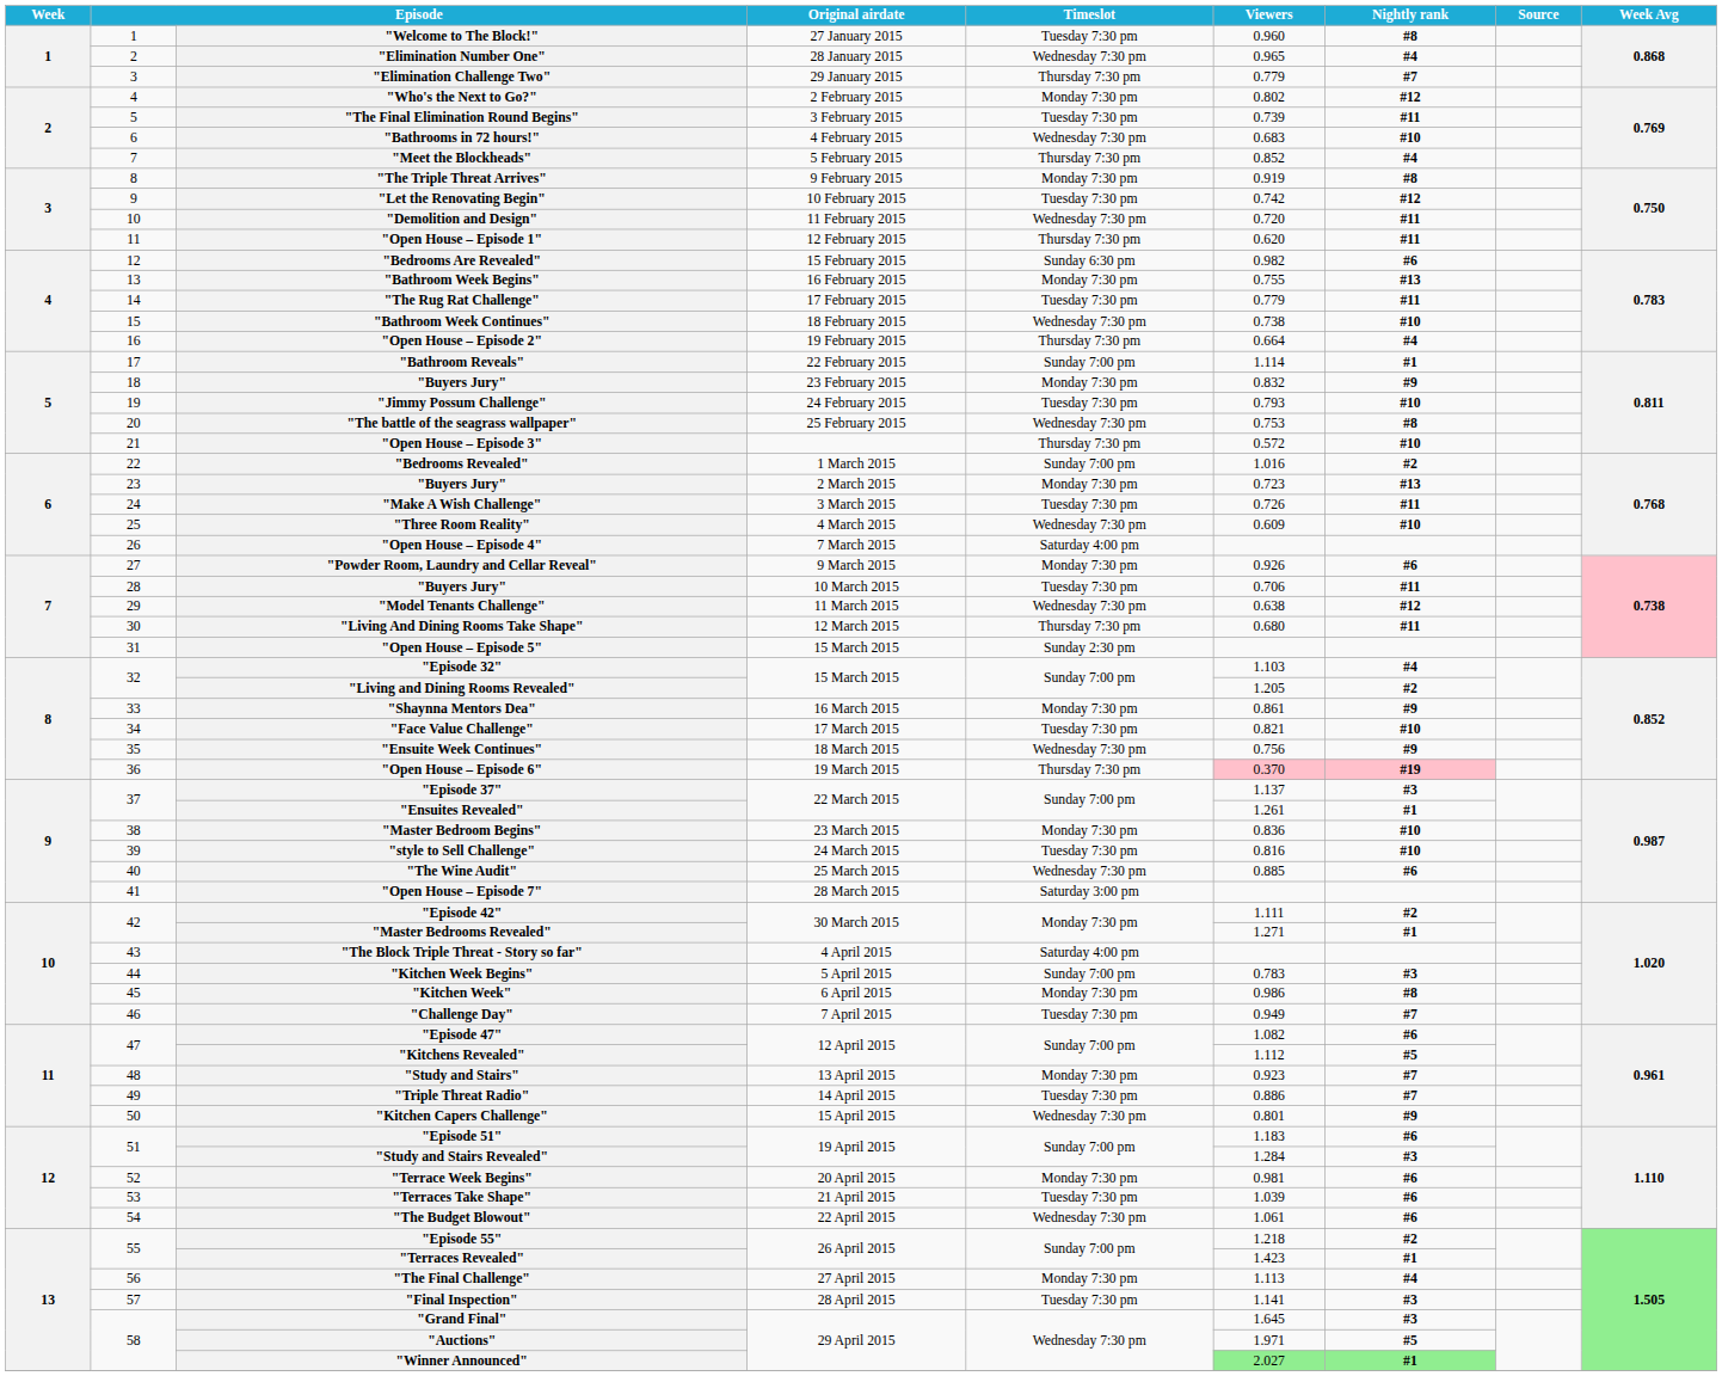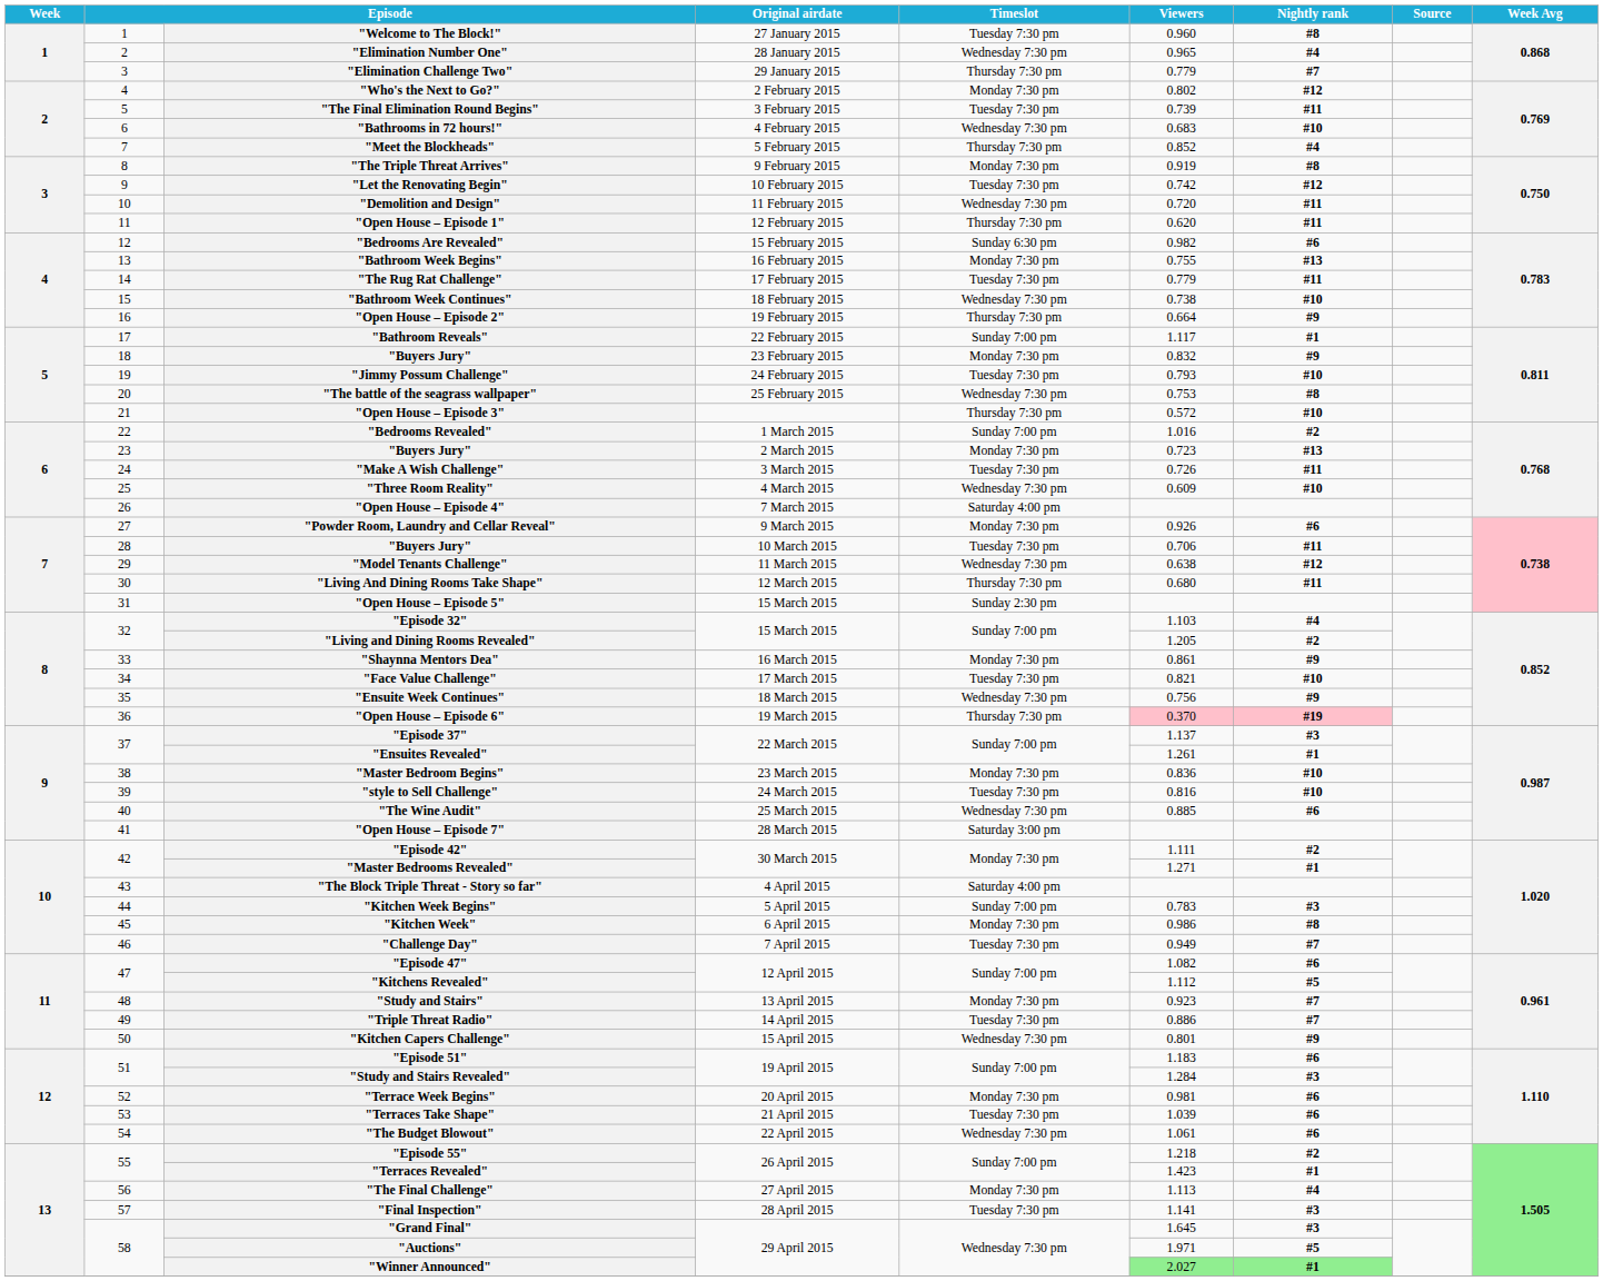 <table class="wikitable plainrowheaders" style="text-align:center; line-height:16px; width:99%;">
 <tr>
 <th scope="col" style="background:#1DACD6; color:white;">Week</th>
 <th scope="col" style="background:#1DACD6; color:white;" colspan="2">Episode</th>
 <th scope="col" style="background:#1DACD6; color:white;">Original airdate</th>
 <th scope="col" style="background:#1DACD6; color:white;">Timeslot</th>
 <th scope="col" style="background:#1DACD6; color:white;">Viewers<br><small></small></th>
 <th scope="col" style="background:#1DACD6; color:white;">Nightly rank</th>
 <th scope="col" style="background:#1DACD6; color:white; width:05%;">Source</th>
 <th scope="col" style="background:#1DACD6; color:white;">Week Avg</th>
 </tr>
 <tr>
 <th style="width:05%;" rowspan="3">1</th>
 <td style="width:05%;">1</td>
 <th scope="row" style="text-align:center">"Welcome to The Block!"</th>
 <td>27 January 2015</td>
 <td>Tuesday 7:30 pm</td>
 <td>0.960</td>
 <td><strong>#8</strong></td>
 <td></td>
 <th rowspan=3>0.868</th>
 </tr>
 <tr>
 <td style="width:05%;">2</td>
 <th scope="row" style="text-align:center">"Elimination Number One"</th>
 <td>28 January 2015</td>
 <td>Wednesday 7:30 pm</td>
 <td>0.965</td>
 <td><strong>#4</strong></td>
 <td></td>
 </tr>
 <tr>
 <td style="width:05%;">3</td>
 <th scope="row" style="text-align:center">"Elimination Challenge Two"</th>
 <td>29 January 2015</td>
 <td>Thursday 7:30 pm</td>
 <td>0.779</td>
 <td><strong>#7</strong></td>
 <td></td>
 </tr>
 <tr>
 <th style="width:05%;" rowspan="4">2</th>
 <td style="width:05%;">4</td>
 <th scope="row" style="text-align:center">"Who's the Next to Go?"</th>
 <td>2 February 2015</td>
 <td>Monday 7:30 pm</td>
 <td>0.802</td>
 <td><strong>#12</strong></td>
 <td></td>
 <th rowspan=4>0.769</th>
 </tr>
 <tr>
 <td style="width:05%;">5</td>
 <th scope="row" style="text-align:center">"The Final Elimination Round Begins"</th>
 <td>3 February 2015</td>
 <td>Tuesday 7:30 pm</td>
 <td>0.739</td>
 <td><strong>#11</strong></td>
 <td></td>
 </tr>
 <tr>
 <td style="width:05%;">6</td>
 <th scope="row" style="text-align:center">"Bathrooms in 72 hours!"</th>
 <td>4 February 2015</td>
 <td>Wednesday 7:30 pm</td>
 <td>0.683</td>
 <td><strong>#10</strong></td>
 <td></td>
 </tr>
 <tr>
 <td style="width:05%;">7</td>
 <th scope="row" style="text-align:center">"Meet the Blockheads"</th>
 <td>5 February 2015</td>
 <td>Thursday 7:30 pm</td>
 <td>0.852</td>
 <td><strong>#4</strong></td>
 <td></td>
 </tr>
 <tr>
 <th style="width:05%;" rowspan="4">3</th>
 <td style="width:05%;">8</td>
 <th scope="row" style="text-align:center">"The Triple Threat Arrives"</th>
 <td>9 February 2015</td>
 <td>Monday 7:30 pm</td>
 <td>0.919</td>
 <td><strong>#8</strong></td>
 <td></td>
 <th rowspan=4>0.750</th>
 </tr>
 <tr>
 <td style="width:05%;">9</td>
 <th scope="row" style="text-align:center">"Let the Renovating Begin"</th>
 <td>10 February 2015</td>
 <td>Tuesday 7:30 pm</td>
 <td>0.742</td>
 <td><strong>#12</strong></td>
 <td></td>
 </tr>
 <tr>
 <td style="width:05%;">10</td>
 <th scope="row" style="text-align:center">"Demolition and Design"</th>
 <td>11 February 2015</td>
 <td>Wednesday 7:30 pm</td>
 <td>0.720</td>
 <td><strong>#11</strong></td>
 <td></td>
 </tr>
 <tr>
 <td style="width:05%;">11</td>
 <th scope="row" style="text-align:center">"Open House – Episode 1"</th>
 <td>12 February 2015</td>
 <td>Thursday 7:30 pm</td>
 <td>0.620</td>
 <td><strong>#11</strong></td>
 <td></td>
 </tr>
 <tr>
 <th style="width:05%;" rowspan="5">4</th>
 <td style="width:05%;">12</td>
 <th scope="row" style="text-align:center">"Bedrooms Are Revealed"</th>
 <td>15 February 2015</td>
 <td>Sunday 6:30 pm</td>
 <td>0.982</td>
 <td><strong>#6</strong></td>
 <td></td>
 <th rowspan=5>0.783</th>
 </tr>
 <tr>
 <td style="width:05%;">13</td>
 <th scope="row" style="text-align:center">"Bathroom Week Begins"</th>
 <td>16 February 2015</td>
 <td>Monday 7:30 pm</td>
 <td>0.755</td>
 <td><strong>#13</strong></td>
 <td></td>
 </tr>
 <tr>
 <td style="width:05%;">14</td>
 <th scope="row" style="text-align:center">"The Rug Rat Challenge"</th>
 <td>17 February 2015</td>
 <td>Tuesday 7:30 pm</td>
 <td>0.779</td>
 <td><strong>#11</strong></td>
 <td></td>
 </tr>
 <tr>
 <td style="width:05%;">15</td>
 <th scope="row" style="text-align:center">"Bathroom Week Continues"</th>
 <td>18 February 2015</td>
 <td>Wednesday 7:30 pm</td>
 <td>0.738</td>
 <td><strong>#10</strong></td>
 <td></td>
 </tr>
 <tr>
 <td style="width:05%;">16</td>
 <th scope="row" style="text-align:center">"Open House – Episode 2"</th>
 <td>19 February 2015</td>
 <td>Thursday 7:30 pm</td>
 <td>0.664</td>
-<td><strong>#4</strong></td>
+<td><strong>#9</strong></td>
 <td></td>
 </tr>
 <tr>
 <th style="width:05%;" rowspan="5">5</th>
 <td style="width:05%;">17</td>
 <th scope="row" style="text-align:center">"Bathroom Reveals"</th>
 <td>22 February 2015</td>
 <td>Sunday 7:00 pm</td>
-<td>1.114</td>
+<td>1.117</td>
 <td><strong>#1</strong></td>
 <td></td>
 <th rowspan=5>0.811</th>
 </tr>
 <tr>
 <td style="width:05%;">18</td>
 <th scope="row" style="text-align:center">"Buyers Jury"</th>
 <td>23 February 2015</td>
 <td>Monday 7:30 pm</td>
 <td>0.832</td>
 <td><strong>#9</strong></td>
 <td></td>
 </tr>
 <tr>
 <td style="width:05%;">19</td>
 <th scope="row" style="text-align:center">"Jimmy Possum Challenge"</th>
 <td>24 February 2015</td>
 <td>Tuesday 7:30 pm</td>
 <td>0.793</td>
 <td><strong>#10</strong></td>
 <td></td>
 </tr>
 <tr>
 <td style="width:05%;">20</td>
 <th scope="row" style="text-align:center">"The battle of the seagrass wallpaper"</th>
 <td>25 February 2015</td>
 <td>Wednesday 7:30 pm</td>
 <td>0.753</td>
 <td><strong>#8</strong></td>
 <td></td>
 </tr>
 <tr>
 <td style="width:05%;">21</td>
 <th scope="row" style="text-align:center">"Open House – Episode 3"</th>
 <td></td>
 <td>Thursday 7:30 pm</td>
 <td>0.572</td>
 <td><strong>#10</strong></td>
 <td></td>
 </tr>
 <tr>
 <th style="width:05%;" rowspan="5">6</th>
 <td style="width:05%;">22</td>
 <th scope="row" style="text-align:center">"Bedrooms Revealed"</th>
 <td>1 March 2015</td>
 <td>Sunday 7:00 pm</td>
 <td>1.016</td>
 <td><strong>#2</strong></td>
 <td></td>
 <th rowspan=5>0.768</th>
 </tr>
 <tr>
 <td style="width:05%;">23</td>
 <th scope="row" style="text-align:center">"Buyers Jury"</th>
 <td>2 March 2015</td>
 <td>Monday 7:30 pm</td>
 <td>0.723</td>
 <td><strong>#13</strong></td>
 <td></td>
 </tr>
 <tr>
 <td style="width:05%;">24</td>
 <th scope="row" style="text-align:center">"Make A Wish Challenge"</th>
 <td>3 March 2015</td>
 <td>Tuesday 7:30 pm</td>
 <td>0.726</td>
 <td><strong>#11</strong></td>
 <td></td>
 </tr>
 <tr>
 <td style="width:05%;">25</td>
 <th scope="row" style="text-align:center">"Three Room Reality"</th>
 <td>4 March 2015</td>
 <td>Wednesday 7:30 pm</td>
 <td>0.609</td>
 <td><strong>#10</strong></td>
 <td></td>
 </tr>
 <tr>
 <td style="width:05%;">26</td>
 <th scope="row" style="text-align:center">"Open House – Episode 4"</th>
 <td>7 March 2015</td>
 <td>Saturday 4:00 pm</td>
 <td></td>
 <td></td>
 <td></td>
 </tr>
 <tr>
 <th style="width:05%;" rowspan="5">7</th>
 <td style="width:05%;">27</td>
 <th scope="row" style="text-align:center">"Powder Room, Laundry and Cellar Reveal"</th>
 <td>9 March 2015</td>
 <td>Monday 7:30 pm</td>
 <td>0.926</td>
 <td><strong>#6</strong></td>
 <td></td>
 <th rowspan=5 style="background:#FFC0CB">0.738</th>
 </tr>
 <tr>
 <td style="width:05%;">28</td>
 <th scope="row" style="text-align:center">"Buyers Jury"</th>
 <td>10 March 2015</td>
 <td>Tuesday 7:30 pm</td>
 <td>0.706</td>
 <td><strong>#11</strong></td>
 <td></td>
 </tr>
 <tr>
 <td style="width:05%;">29</td>
 <th scope="row" style="text-align:center">"Model Tenants Challenge"</th>
 <td>11 March 2015</td>
 <td>Wednesday 7:30 pm</td>
 <td>0.638</td>
 <td><strong>#12</strong></td>
 <td></td>
 </tr>
 <tr>
 <td style="width:05%;">30</td>
 <th scope="row" style="text-align:center">"Living And Dining Rooms Take Shape"</th>
 <td>12 March 2015</td>
 <td>Thursday 7:30 pm</td>
 <td>0.680</td>
 <td><strong>#11</strong></td>
 <td></td>
 </tr>
 <tr>
 <td style="width:05%;">31</td>
 <th scope="row" style="text-align:center">"Open House – Episode 5"</th>
 <td>15 March 2015</td>
 <td>Sunday 2:30 pm</td>
 <td></td>
 <td></td>
 <td></td>
 </tr>
 <tr>
 <th style="width:05%;" rowspan="6">8</th>
 <td style="width:05%;" rowspan="2">32</td>
 <th scope="row" style="text-align:center"><strong>"Episode 32"</strong></th>
 <td rowspan="2">15 March 2015</td>
 <td rowspan="2">Sunday 7:00 pm</td>
 <td>1.103</td>
 <td><strong>#4</strong></td>
 <td rowspan="2"></td>
 <th rowspan="6">0.852</th>
 </tr>
 <tr>
 <th scope="row" style="text-align:center"><strong>"Living and Dining Rooms Revealed"</strong></th>
 <td>1.205</td>
 <td><strong>#2</strong></td>
 </tr>
 <tr>
 <td style="width:05%;">33</td>
 <th scope="row" style="text-align:center">"Shaynna Mentors Dea"</th>
 <td>16 March 2015</td>
 <td>Monday 7:30 pm</td>
 <td>0.861</td>
 <td><strong>#9</strong></td>
 <td></td>
 </tr>
 <tr>
 <td style="width:05%;">34</td>
 <th scope="row" style="text-align:center">"Face Value Challenge"</th>
 <td>17 March 2015</td>
 <td>Tuesday 7:30 pm</td>
 <td>0.821</td>
 <td><strong>#10</strong></td>
 <td></td>
 </tr>
 <tr>
 <td style="width:05%;">35</td>
 <th scope="row" style="text-align:center">"Ensuite Week Continues"</th>
 <td>18 March 2015</td>
 <td>Wednesday 7:30 pm</td>
 <td>0.756</td>
 <td><strong>#9</strong></td>
 <td></td>
 </tr>
 <tr>
 <td style="width:05%;">36</td>
 <th scope="row" style="text-align:center">"Open House – Episode 6"</th>
 <td>19 March 2015</td>
 <td>Thursday 7:30 pm</td>
 <td style="background:#FFC0CB">0.370</td>
 <td style="background:#FFC0CB"><strong>#19</strong></td>
 <td></td>
 </tr>
 <tr>
 <th style="width:05%;" rowspan="6">9</th>
 <td style="width:05%;" rowspan="2">37</td>
 <th scope="row" style="text-align:center"><strong>"Episode 37"</strong></th>
 <td rowspan="2">22 March 2015</td>
 <td rowspan="2">Sunday 7:00 pm</td>
 <td>1.137</td>
 <td><strong>#3</strong></td>
 <td rowspan="2"></td>
 <th rowspan="6">0.987</th>
 </tr>
 <tr>
 <th scope="row" style="text-align:center"><strong>"Ensuites Revealed"</strong></th>
 <td>1.261</td>
 <td><strong>#1</strong></td>
 </tr>
 <tr>
 <td style="width:05%;">38</td>
 <th scope="row" style="text-align:center">"Master Bedroom Begins"</th>
 <td>23 March 2015</td>
 <td>Monday 7:30 pm</td>
 <td>0.836</td>
 <td><strong>#10</strong></td>
 <td></td>
 </tr>
 <tr>
 <td style="width:05%;">39</td>
 <th scope="row" style="text-align:center">"style to Sell Challenge"</th>
 <td>24 March 2015</td>
 <td>Tuesday 7:30 pm</td>
 <td>0.816</td>
 <td><strong>#10</strong></td>
 <td></td>
 </tr>
 <tr>
 <td style="width:05%;">40</td>
 <th scope="row" style="text-align:center">"The Wine Audit"</th>
 <td>25 March 2015</td>
 <td>Wednesday 7:30 pm</td>
 <td>0.885</td>
 <td><strong>#6</strong></td>
 <td></td>
 </tr>
 <tr>
 <td style="width:05%;">41</td>
 <th scope="row" style="text-align:center">"Open House – Episode 7"</th>
 <td>28 March 2015</td>
 <td>Saturday 3:00 pm</td>
 <td></td>
 <td></td>
 <td></td>
 </tr>
 <tr>
 <th style="width:05%;" rowspan="6">10</th>
 <td style="width:05%;" rowspan="2">42</td>
 <th scope="row" style="text-align:center"><strong>"Episode 42"</strong></th>
 <td rowspan="2">30 March 2015</td>
 <td rowspan="2">Monday 7:30 pm</td>
 <td>1.111</td>
 <td><strong>#2</strong></td>
 <td rowspan="2"></td>
 <th rowspan="6">1.020</th>
 </tr>
 <tr>
 <th scope="row" style="text-align:center"><strong>"Master Bedrooms Revealed"</strong></th>
 <td>1.271</td>
 <td><strong>#1</strong></td>
 </tr>
 <tr>
 <td style="width:05%;">43</td>
 <th scope="row" style="text-align:center">"The Block Triple Threat - Story so far"</th>
 <td>4 April 2015</td>
 <td>Saturday 4:00 pm</td>
 <td></td>
 <td></td>
 <td></td>
 </tr>
 <tr>
 <td style="width:05%;">44</td>
 <th scope="row" style="text-align:center">"Kitchen Week Begins"</th>
 <td>5 April 2015</td>
 <td>Sunday 7:00 pm</td>
 <td>0.783</td>
 <td><strong>#3</strong></td>
 <td></td>
 </tr>
 <tr>
 <td style="width:05%;">45</td>
 <th scope="row" style="text-align:center">"Kitchen Week"</th>
 <td>6 April 2015</td>
 <td>Monday 7:30 pm</td>
 <td>0.986</td>
 <td><strong>#8</strong></td>
 <td></td>
 </tr>
 <tr>
 <td style="width:05%;">46</td>
 <th scope="row" style="text-align:center">"Challenge Day"</th>
 <td>7 April 2015</td>
 <td>Tuesday 7:30 pm</td>
 <td>0.949</td>
 <td><strong>#7</strong></td>
 <td></td>
 </tr>
 <tr>
 <th style="width:05%;" rowspan="5">11</th>
 <td style="width:05%;" rowspan="2">47</td>
 <th scope="row" style="text-align:center"><strong>"Episode 47"</strong></th>
 <td rowspan="2">12 April 2015</td>
 <td rowspan="2">Sunday 7:00 pm</td>
 <td>1.082</td>
 <td><strong>#6</strong></td>
 <td rowspan="2"></td>
 <th rowspan="5">0.961</th>
 </tr>
 <tr>
 <th scope="row" style="text-align:center"><strong>"Kitchens Revealed"</strong></th>
 <td>1.112</td>
 <td><strong>#5</strong></td>
 </tr>
 <tr>
 <td style="width:05%;">48</td>
 <th scope="row" style="text-align:center">"Study and Stairs"</th>
 <td>13 April 2015</td>
 <td>Monday 7:30 pm</td>
 <td>0.923</td>
 <td><strong>#7</strong></td>
 <td></td>
 </tr>
 <tr>
 <td style="width:05%;">49</td>
 <th scope="row" style="text-align:center">"Triple Threat Radio"</th>
 <td>14 April 2015</td>
 <td>Tuesday 7:30 pm</td>
 <td>0.886</td>
 <td><strong>#7</strong></td>
 <td></td>
 </tr>
 <tr>
 <td style="width:05%;">50</td>
 <th scope="row" style="text-align:center">"Kitchen Capers Challenge"</th>
 <td>15 April 2015</td>
 <td>Wednesday 7:30 pm</td>
 <td>0.801</td>
 <td><strong>#9</strong></td>
 <td></td>
 </tr>
 <tr>
 <th style="width:05%;" rowspan="5">12</th>
 <td style="width:05%;" rowspan="2">51</td>
 <th scope="row" style="text-align:center"><strong>"Episode 51"</strong></th>
 <td rowspan="2">19 April 2015</td>
 <td rowspan="2">Sunday 7:00 pm</td>
 <td>1.183</td>
 <td><strong>#6</strong></td>
 <td rowspan="2"></td>
 <th rowspan="5">1.110</th>
 </tr>
 <tr>
 <th scope="row" style="text-align:center"><strong>"Study and Stairs Revealed"</strong></th>
 <td>1.284</td>
 <td><strong>#3</strong></td>
 </tr>
 <tr>
 <td style="width:05%;">52</td>
 <th scope="row" style="text-align:center">"Terrace Week Begins"</th>
 <td>20 April 2015</td>
 <td>Monday 7:30 pm</td>
 <td>0.981</td>
 <td><strong>#6</strong></td>
 <td></td>
 </tr>
 <tr>
 <td style="width:05%;">53</td>
 <th scope="row" style="text-align:center">"Terraces Take Shape"</th>
 <td>21 April 2015</td>
 <td>Tuesday 7:30 pm</td>
 <td>1.039</td>
 <td><strong>#6</strong></td>
 <td></td>
 </tr>
 <tr>
 <td style="width:05%;">54</td>
 <th scope="row" style="text-align:center">"The Budget Blowout"</th>
 <td>22 April 2015</td>
 <td>Wednesday 7:30 pm</td>
 <td>1.061</td>
 <td><strong>#6</strong></td>
 <td></td>
 </tr>
 <tr>
 <th style="width:05%;" rowspan="7">13</th>
 <td style="width:05%;" rowspan="2">55</td>
 <th scope="row" style="text-align:center"><strong>"Episode 55"</strong></th>
 <td rowspan="2">26 April 2015</td>
 <td rowspan="2">Sunday 7:00 pm</td>
 <td>1.218</td>
 <td><strong>#2</strong></td>
 <td rowspan="2"></td>
 <th rowspan="7" style="background:#90EE90">1.505</th>
 </tr>
 <tr>
 <th scope="row" style="text-align:center"><strong>"Terraces Revealed"</strong></th>
 <td>1.423</td>
 <td><strong>#1</strong></td>
 </tr>
 <tr>
 <td style="width:05%;">56</td>
 <th scope="row" style="text-align:center">"The Final Challenge"</th>
 <td>27 April 2015</td>
 <td>Monday 7:30 pm</td>
 <td>1.113</td>
 <td><strong>#4</strong></td>
 <td></td>
 </tr>
 <tr>
 <td style="width:05%;">57</td>
 <th scope="row" style="text-align:center">"Final Inspection"</th>
 <td>28 April 2015</td>
 <td>Tuesday 7:30 pm</td>
 <td>1.141</td>
 <td><strong>#3</strong></td>
 <td></td>
 </tr>
 <tr>
 <td style="width:05%;" rowspan="3">58</td>
 <th scope="row" style="text-align:center"><strong>"Grand Final"</strong></th>
 <td rowspan="3">29 April 2015</td>
 <td rowspan="3">Wednesday 7:30 pm</td>
 <td>1.645</td>
 <td><strong>#3</strong></td>
 <td rowspan=3></td>
 </tr>
 <tr>
 <th scope="row" style="text-align:center"><strong>"Auctions"</strong></th>
 <td>1.971</td>
 <td><strong>#5</strong></td>
 </tr>
 <tr>
 <th scope="row" style="text-align:center"><strong>"Winner Announced"</strong></th>
 <td style="background:#90EE90">2.027</td>
 <td style="background:#90EE90"><strong>#1</strong></td>
 </tr>
 <tr>
 </tr>
 </table>
